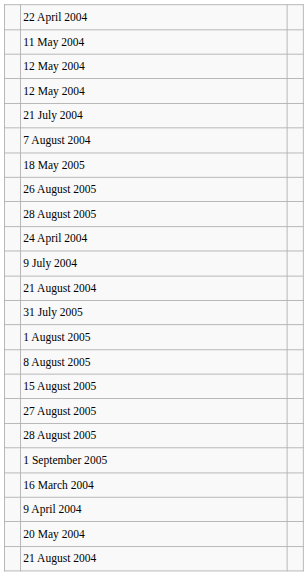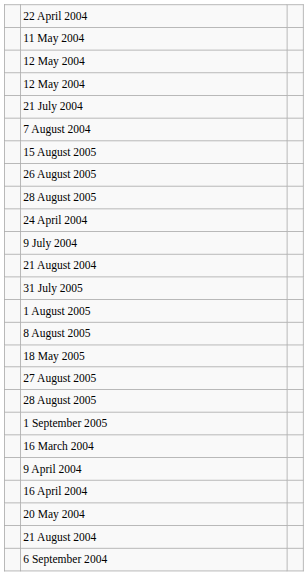 <table class="wikitable" style="font-size: 89%; float: left; width: 26em; margin-right: 1em; height: 700px">
 <tr>
 <td></td>
 <td>22 April 2004</td>
 <td></td>
 </tr>
 <tr>
 <td></td>
 <td>11 May 2004</td>
 <td></td>
 </tr>
 <tr>
 <td></td>
 <td>12 May 2004</td>
 <td></td>
 </tr>
 <tr>
 <td></td>
 <td>12 May 2004</td>
 <td></td>
 </tr>
 <tr>
 <td></td>
 <td>21 July 2004</td>
 <td></td>
 </tr>
 <tr>
 <td></td>
 <td>7 August 2004</td>
 <td></td>
 </tr>
 <tr>
 <td></td>
-<td>18 May 2005</td>
+<td>15 August 2005</td>
 <td></td>
 </tr>
 <tr>
 <td></td>
 <td>26 August 2005</td>
 <td></td>
 </tr>
 <tr>
 <td></td>
 <td>28 August 2005</td>
 <td></td>
 </tr>
 <tr>
 <td></td>
 <td>24 April 2004</td>
 <td></td>
 </tr>
 <tr>
 <td></td>
 <td>9 July 2004</td>
 <td></td>
 </tr>
 <tr>
 <td></td>
 <td>21 August 2004</td>
 <td></td>
 </tr>
 <tr>
 <td></td>
 <td>31 July 2005</td>
 <td></td>
 </tr>
 <tr>
 <td></td>
 <td>1 August 2005</td>
 <td></td>
 </tr>
 <tr>
 <td></td>
 <td>8 August 2005</td>
 <td></td>
 </tr>
 <tr>
 <td></td>
-<td>15 August 2005</td>
+<td>18 May 2005</td>
 <td></td>
 </tr>
 <tr>
 <td></td>
 <td>27 August 2005</td>
 <td></td>
 </tr>
 <tr>
 <td></td>
 <td>28 August 2005</td>
 <td></td>
 </tr>
 <tr>
 <td></td>
 <td>1 September 2005</td>
 <td></td>
 </tr>
 <tr>
 <td></td>
 <td>16 March 2004</td>
 <td></td>
 </tr>
 <tr>
 <td></td>
 <td>9 April 2004</td>
 <td></td>
 </tr>
 <tr>
 <td></td>
+<td>16 April 2004</td>
+<td></td>
+</tr>
+<tr>
+<td></td>
 <td>20 May 2004</td>
 <td></td>
 </tr>
 <tr>
 <td></td>
 <td>21 August 2004</td>
 <td></td>
 </tr>
+<tr>
+<td></td>
+<td>6 September 2004</td>
+<td></td>
+</tr>
 </table>
